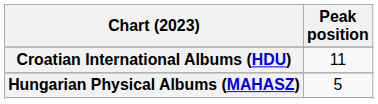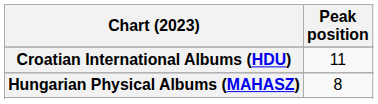 <table class="wikitable sortable plainrowheaders" style="text-align:center">
 <tr>
 <th scope="col">Chart (2023)</th>
 <th scope="col">Peak<br>position</th>
 </tr>
 <tr>
 </tr>
 <tr>
 </tr>
 <tr>
 </tr>
 <tr>
 </tr>
 <tr>
 <th scope="row">Croatian International Albums (<a href='#'>HDU</a>)</th>
 <td>11</td>
 </tr>
 <tr>
 </tr>
 <tr>
 </tr>
 <tr>
 </tr>
 <tr>
 <th scope="row">Hungarian Physical Albums (<a href='#'>MAHASZ</a>)</th>
-<td>5</td>
+<td>8</td>
 </tr>
 <tr>
 </tr>
 <tr>
 </tr>
 <tr>
 </tr>
 <tr>
 </tr>
 <tr>
 </tr>
 <tr>
 </tr>
 <tr>
 </tr>
 <tr>
 </tr>
 <tr>
 </tr>
 </table>
